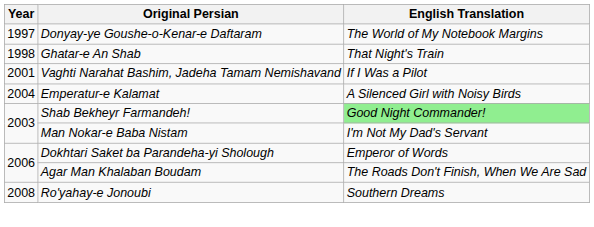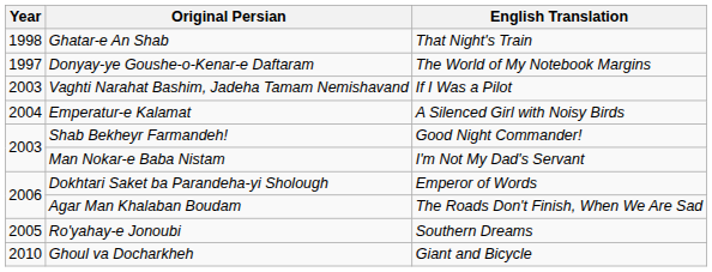 <table class="wikitable">
 <tr>
 <th>Year</th>
 <th>Original Persian</th>
 <th>English Translation</th>
 </tr>
 <tr>
+<td>1998</td>
+<td><em>Ghatar-e An Shab</em></td>
+<td><em>That Night's Train</em></td>
+</tr>
+<tr>
 <td>1997</td>
 <td><em>Donyay-ye Goushe-o-Kenar-e Daftaram</em></td>
 <td><em>The World of My Notebook Margins</em></td>
 </tr>
 <tr>
-<td>1998</td>
-<td><em>Ghatar-e An Shab</em></td>
-<td><em>That Night's Train</em></td>
-</tr>
-<tr>
-<td>2001</td>
+<td>2003</td>
 <td><em>Vaghti Narahat Bashim, Jadeha Tamam Nemishavand</em></td>
 <td><em>If I Was a Pilot</em></td>
 </tr>
 <tr>
 <td>2004</td>
 <td><em>Emperatur-e Kalamat</em></td>
 <td><em>A Silenced Girl with Noisy Birds</em></td>
 </tr>
 <tr>
 <td rowspan="2">2003</td>
 <td><em>Shab Bekheyr Farmandeh!</em></td>
-<td style="background: lightgreen;"><em>Good Night Commander!</em></td>
+<td><em>Good Night Commander!</em></td>
 </tr>
 <tr>
 <td><em>Man Nokar-e Baba Nistam</em></td>
 <td><em>I'm Not My Dad's Servant</em></td>
 </tr>
 <tr>
 <td rowspan="2">2006</td>
 <td><em>Dokhtari Saket ba Parandeha-yi Sholough</em></td>
 <td><em>Emperor of Words</em></td>
 </tr>
 <tr>
 <td><em>Agar Man Khalaban Boudam</em></td>
 <td><em>The Roads Don't Finish, When We Are Sad</em></td>
 </tr>
 <tr>
-<td>2008</td>
+<td>2005</td>
 <td><em>Ro'yahay-e Jonoubi</em></td>
 <td><em>Southern Dreams</em></td>
 </tr>
+<tr>
+<td>2010</td>
+<td><em>Ghoul va Docharkheh</em></td>
+<td><em>Giant and Bicycle</em></td>
+</tr>
 </table>
